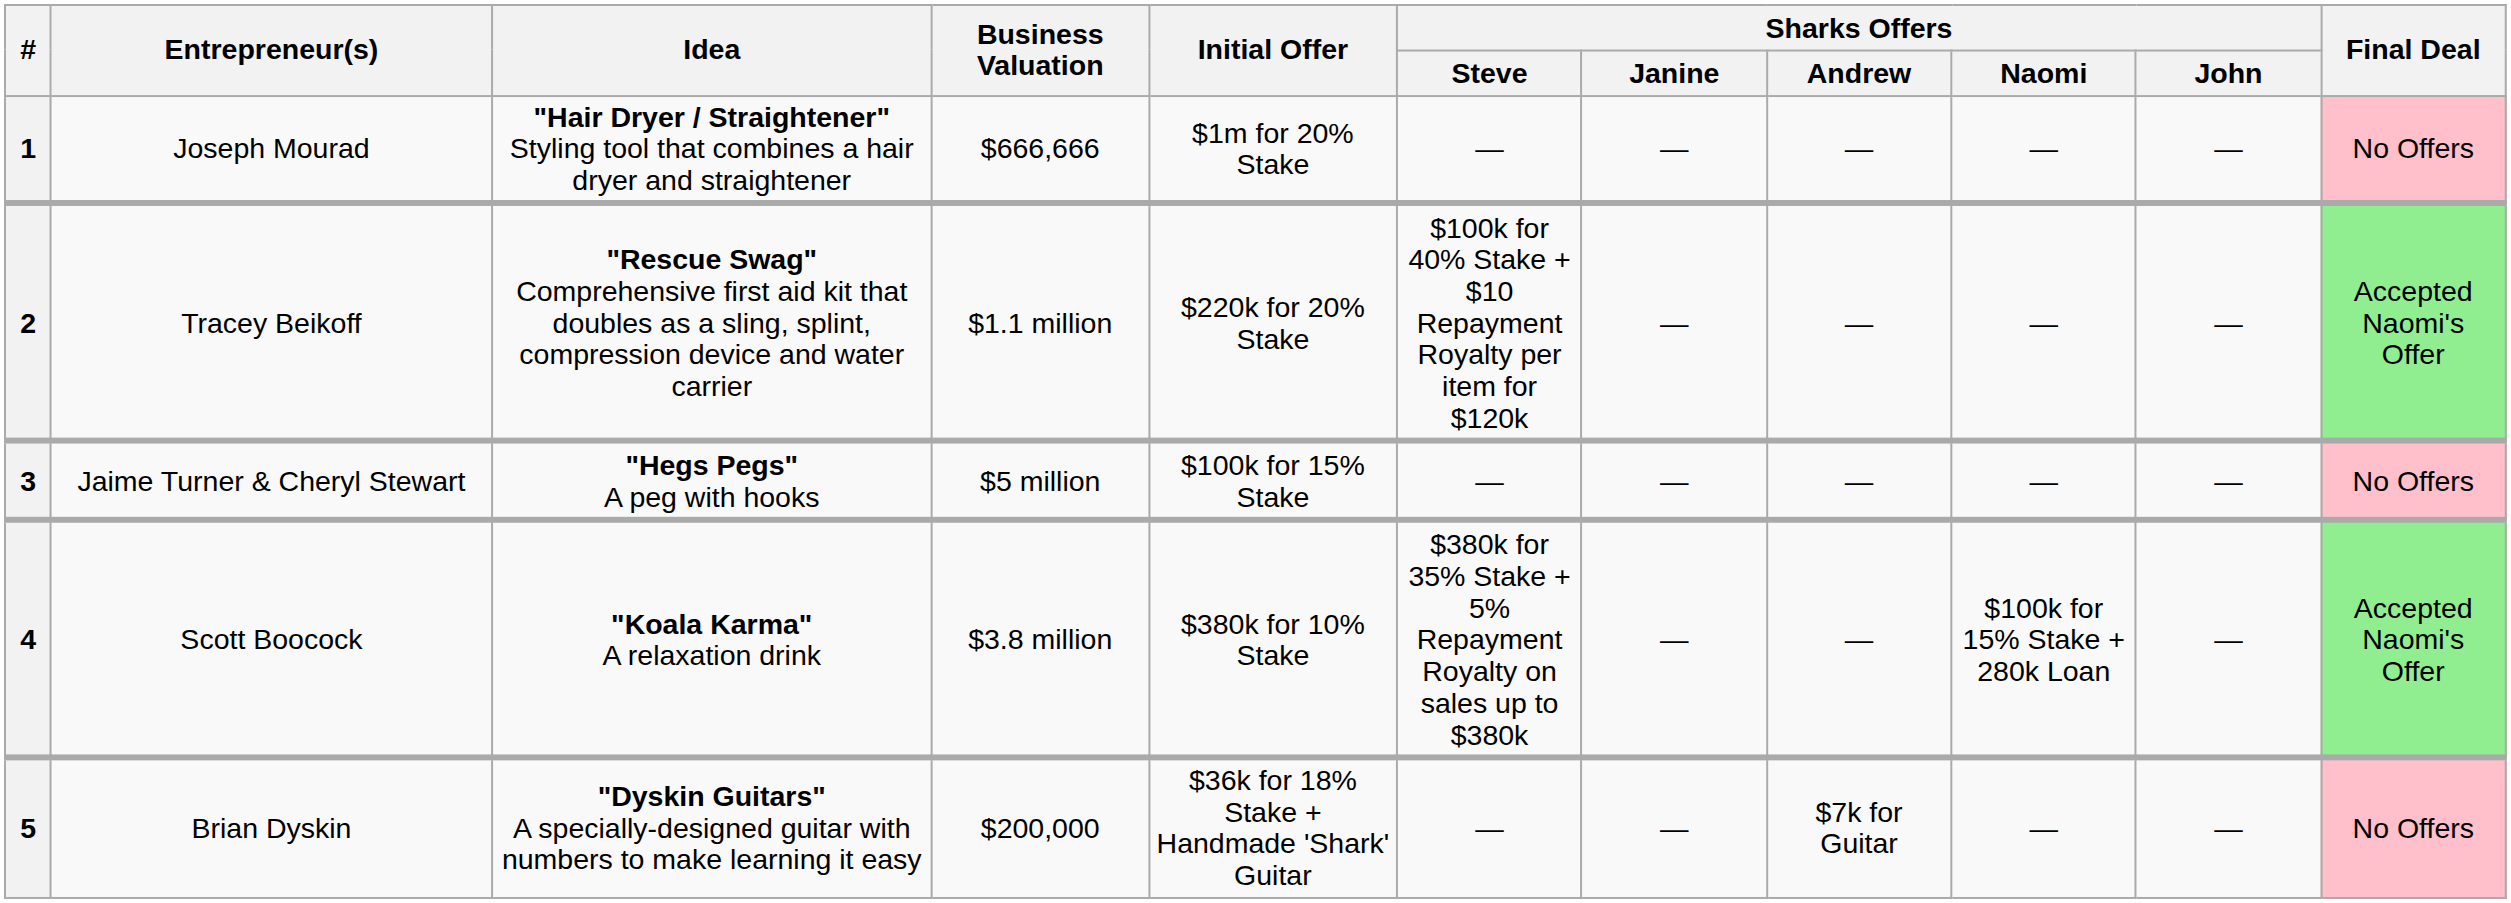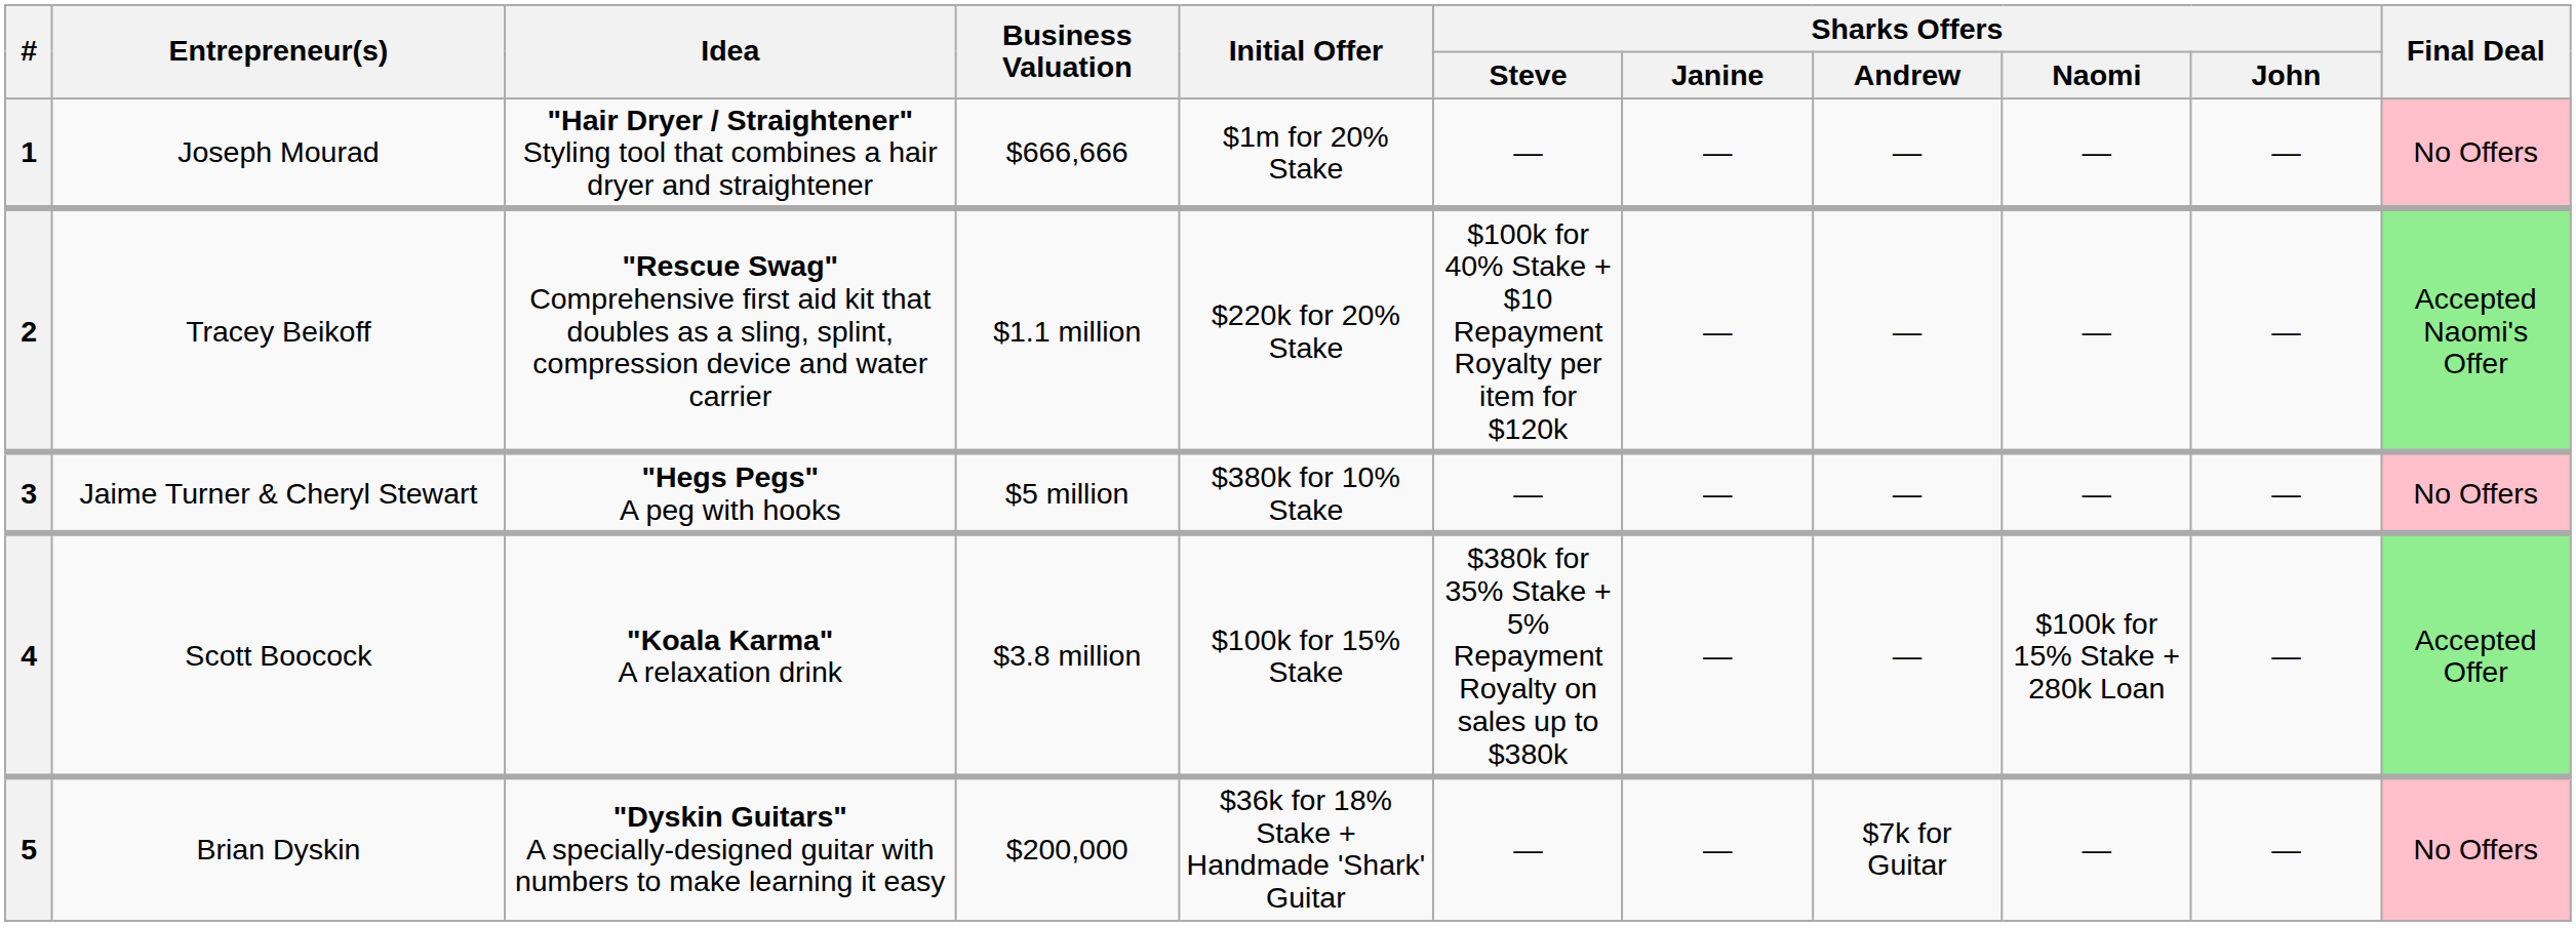 <table class="wikitable plainrowheaders" style="font-size:90%; text-align:center; width: 100%; margin-left: auto; margin-right: auto;">
 <tr>
 <th scope="col" bgcolor="lightgrey" rowspan="2" width="15" align="center">#</th>
 <th scope="col" bgcolor="lightgrey" rowspan="2" width="200" align="center">Entrepreneur(s)</th>
 <th scope="col" bgcolor="lightgrey" rowspan="2" width="200" align="center">Idea</th>
 <th scope="col" bgcolor="lightgrey" rowspan="2" width="95" align="center">Business Valuation</th>
 <th scope="col" bgcolor="lightgrey" rowspan="2" width="110" align="center">Initial Offer</th>
 <th scope="col" bgcolor="lightgrey" colspan="5">Sharks Offers</th>
 <th scope="col" bgcolor="lightgrey" rowspan="2" width="80" align="center">Final Deal</th>
 </tr>
 <tr>
 <th width="80" align="center"><strong>Steve</strong></th>
 <th width="80" align="center"><strong>Janine</strong></th>
 <th width="80" align="center"><strong>Andrew</strong></th>
 <th width="80" align="center"><strong>Naomi</strong></th>
 <th width="80" align="center"><strong>John</strong></th>
 </tr>
 <tr>
 <th>1</th>
 <td>Joseph Mourad</td>
 <td><strong>"Hair Dryer / Straightener"</strong><br> Styling tool that combines a hair dryer and straightener</td>
 <td>$666,666</td>
 <td>$1m for 20% Stake</td>
 <td>—</td>
 <td>—</td>
 <td>—</td>
 <td>—</td>
 <td>—</td>
 <td bgcolor="pink">No Offers</td>
 </tr>
 <tr>
 </tr>
 <tr style="border-top:3px solid #aaa;">
 <th>2</th>
 <td>Tracey Beikoff</td>
 <td><strong>"Rescue Swag"</strong><br> Comprehensive first aid kit that doubles as a sling, splint, compression device and water carrier</td>
 <td>$1.1 million</td>
 <td>$220k for 20% Stake</td>
 <td>$100k for 40% Stake + $10 Repayment Royalty per item for $120k</td>
 <td>—</td>
 <td>—</td>
 <td>—</td>
 <td>—</td>
 <td bgcolor="lightgreen">Accepted Naomi's Offer</td>
 </tr>
 <tr>
 </tr>
 <tr style="border-top:3px solid #aaa;">
 <th>3</th>
 <td>Jaime Turner & Cheryl Stewart</td>
 <td><strong>"Hegs Pegs"</strong><br> A peg with hooks</td>
 <td>$5 million</td>
-<td>$100k for 15% Stake</td>
+<td>$380k for 10% Stake</td>
 <td>—</td>
 <td>—</td>
 <td>—</td>
 <td>—</td>
 <td>—</td>
 <td bgcolor="pink">No Offers</td>
 </tr>
 <tr>
 </tr>
 <tr style="border-top:3px solid #aaa;">
 <th>4</th>
 <td>Scott Boocock</td>
 <td><strong>"Koala Karma"</strong><br> A relaxation drink</td>
 <td>$3.8 million</td>
-<td>$380k for 10% Stake</td>
+<td>$100k for 15% Stake</td>
 <td>$380k for 35% Stake + 5% Repayment Royalty on sales up to $380k</td>
 <td>—</td>
 <td>—</td>
 <td>$100k for 15% Stake + 280k Loan</td>
 <td>—</td>
-<td bgcolor="lightgreen">Accepted Naomi's Offer</td>
+<td bgcolor="lightgreen">Accepted Offer</td>
 </tr>
 <tr>
 </tr>
 <tr style="border-top:3px solid #aaa;">
 <th>5</th>
 <td>Brian Dyskin</td>
 <td><strong>"Dyskin Guitars"</strong><br> A specially-designed guitar with numbers to make learning it easy</td>
 <td>$200,000</td>
 <td>$36k for 18% Stake + Handmade 'Shark' Guitar</td>
 <td>—</td>
 <td>—</td>
 <td>$7k for Guitar</td>
 <td>—</td>
 <td>—</td>
 <td bgcolor="pink">No Offers</td>
 </tr>
 </table>
